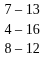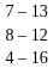 <table style="text-align:center">
 <tr>
 <th width=200></th>
 <th width=100></th>
 <th width=200></th>
 </tr>
 <tr>
 <td align=right></td>
 <td>7 – 13</td>
 <td align=left><strong></strong></td>
 </tr>
 <tr>
 <td align=right></td>
-<td>4 – 16</td>
+<td>8 – 12</td>
 <td align=left><strong></strong></td>
 </tr>
 <tr>
 <td align=right></td>
-<td>8 – 12</td>
+<td>4 – 16</td>
 <td align=left><strong></strong></td>
 </tr>
 </table>
